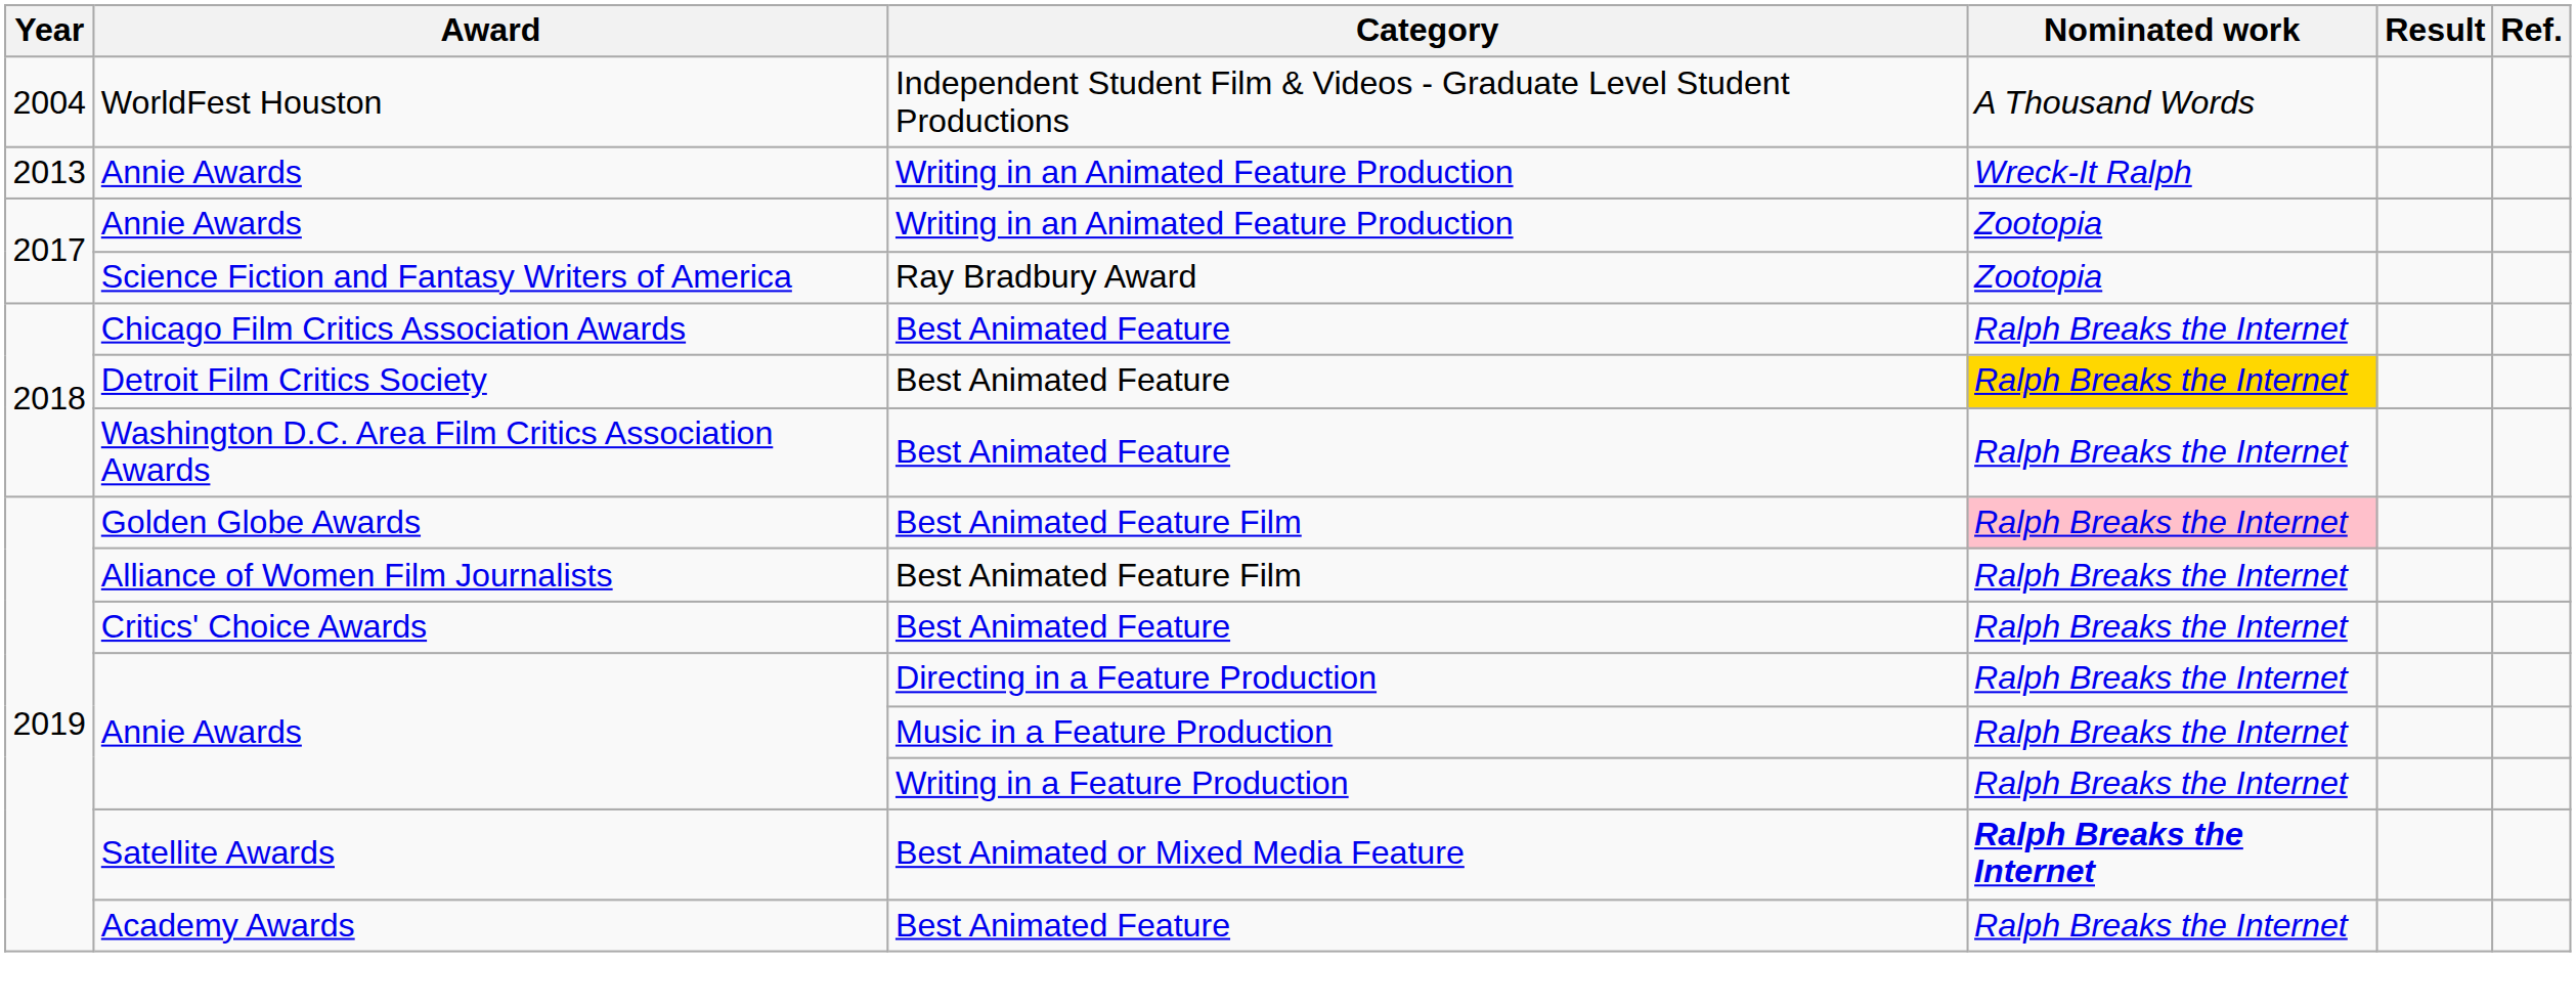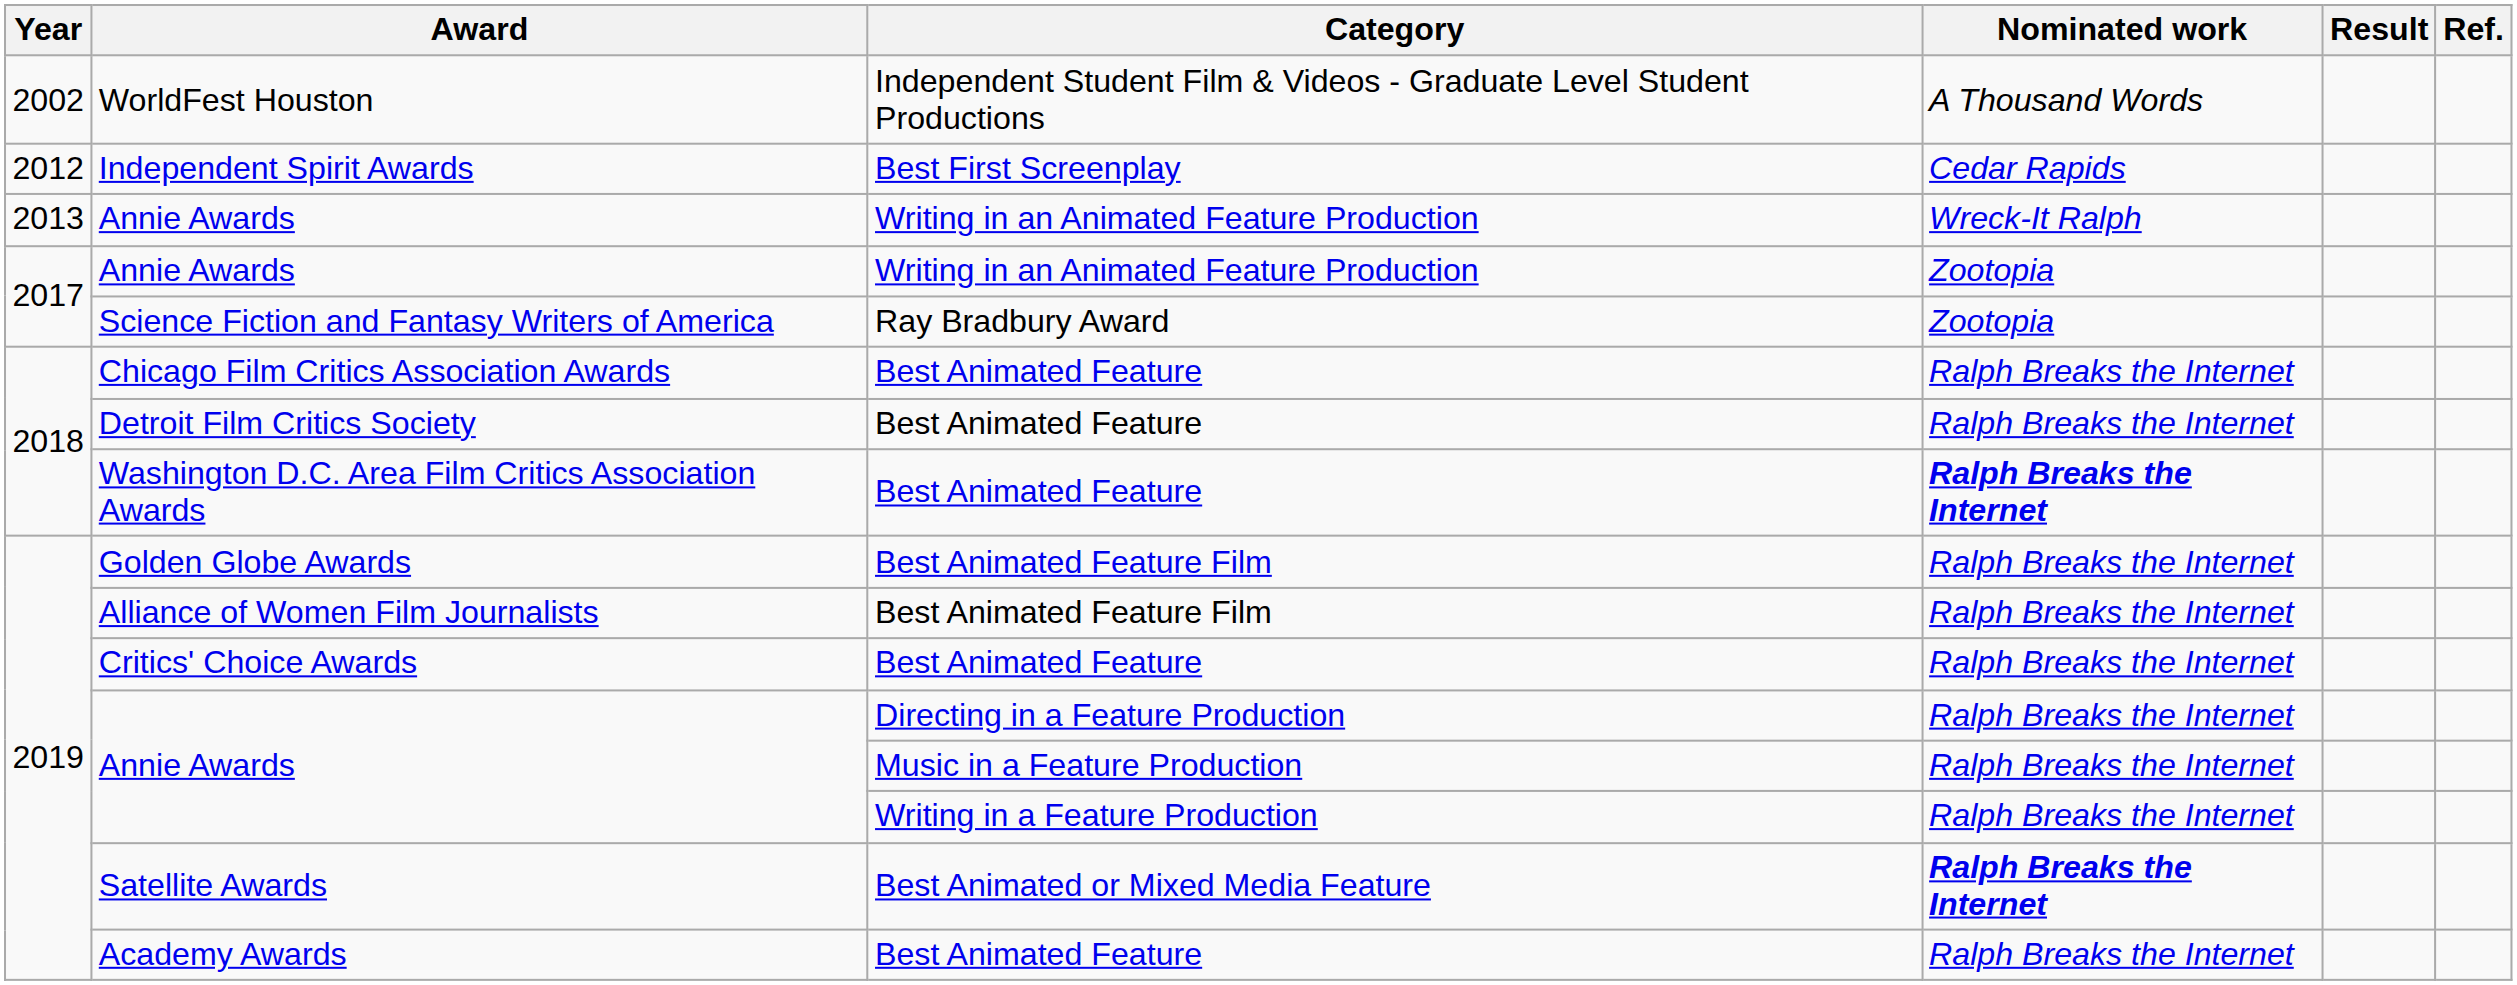 <table class="wikitable">
 <tr>
 <th>Year</th>
 <th>Award</th>
 <th>Category</th>
 <th>Nominated work</th>
 <th>Result</th>
 <th>Ref.</th>
 </tr>
 <tr>
-<td>2004</td>
+<td>2002</td>
 <td>WorldFest Houston</td>
 <td>Independent Student Film & Videos - Graduate Level Student Productions</td>
 <td><em>A Thousand Words</em></td>
+<td></td>
+<td></td>
+</tr>
+<tr>
+<td>2012</td>
+<td><a href='#'>Independent Spirit Awards</a></td>
+<td><a href='#'>Best First Screenplay</a></td>
+<td><em><a href='#'>Cedar Rapids</a></em></td>
 <td></td>
 <td></td>
 </tr>
 <tr>
 <td>2013</td>
 <td><a href='#'>Annie Awards</a></td>
 <td><a href='#'>Writing in an Animated Feature Production</a></td>
 <td><em><a href='#'>Wreck-It Ralph</a></em></td>
 <td></td>
 <td></td>
 </tr>
 <tr>
 <td rowspan="2">2017</td>
 <td><a href='#'>Annie Awards</a></td>
 <td><a href='#'>Writing in an Animated Feature Production</a></td>
 <td><em><a href='#'>Zootopia</a></em></td>
 <td></td>
 <td></td>
 </tr>
 <tr>
 <td><a href='#'>Science Fiction and Fantasy Writers of America</a></td>
 <td>Ray Bradbury Award</td>
 <td><em><a href='#'>Zootopia</a></em></td>
 <td></td>
 <td></td>
 </tr>
 <tr>
 <td rowspan="3">2018</td>
 <td><a href='#'>Chicago Film Critics Association Awards</a></td>
 <td><a href='#'>Best Animated Feature</a></td>
 <td><em><a href='#'>Ralph Breaks the Internet</a></em></td>
 <td></td>
 <td></td>
 </tr>
 <tr>
 <td><a href='#'>Detroit Film Critics Society</a></td>
 <td>Best Animated Feature</td>
-<td style="background: gold;"><em><a href='#'>Ralph Breaks the Internet</a></em></td>
+<td><em><a href='#'>Ralph Breaks the Internet</a></em></td>
 <td></td>
 <td></td>
 </tr>
 <tr>
 <td><a href='#'>Washington D.C. Area Film Critics Association Awards</a></td>
 <td><a href='#'>Best Animated Feature</a></td>
-<td><em><a href='#'>Ralph Breaks the Internet</a></em></td>
+<td><strong><em><a href='#'>Ralph Breaks the Internet</a></em></strong></td>
 <td></td>
 <td></td>
 </tr>
 <tr>
 <td rowspan="8">2019</td>
 <td><a href='#'>Golden Globe Awards</a></td>
 <td><a href='#'>Best Animated Feature Film</a></td>
-<td style="background: pink;"><em><a href='#'>Ralph Breaks the Internet</a></em></td>
+<td><em><a href='#'>Ralph Breaks the Internet</a></em></td>
 <td></td>
 <td></td>
 </tr>
 <tr>
 <td><a href='#'>Alliance of Women Film Journalists</a></td>
 <td>Best Animated Feature Film</td>
 <td><em><a href='#'>Ralph Breaks the Internet</a></em></td>
 <td></td>
 <td></td>
 </tr>
 <tr>
 <td><a href='#'>Critics' Choice Awards</a></td>
 <td><a href='#'>Best Animated Feature</a></td>
 <td><em><a href='#'>Ralph Breaks the Internet</a></em></td>
 <td></td>
 <td></td>
 </tr>
 <tr>
 <td rowspan="3"><a href='#'>Annie Awards</a></td>
 <td><a href='#'>Directing in a Feature Production</a></td>
 <td><em><a href='#'>Ralph Breaks the Internet</a></em></td>
 <td></td>
 <td></td>
 </tr>
 <tr>
 <td><a href='#'>Music in a Feature Production</a></td>
 <td><em><a href='#'>Ralph Breaks the Internet</a></em></td>
 <td></td>
 <td></td>
 </tr>
 <tr>
 <td><a href='#'>Writing in a Feature Production</a></td>
 <td><em><a href='#'>Ralph Breaks the Internet</a></em></td>
 <td></td>
 <td></td>
 </tr>
 <tr>
 <td><a href='#'>Satellite Awards</a></td>
 <td><a href='#'>Best Animated or Mixed Media Feature</a></td>
 <td><strong><em><a href='#'>Ralph Breaks the Internet</a></em></strong></td>
 <td></td>
 <td></td>
 </tr>
 <tr>
 <td><a href='#'>Academy Awards</a></td>
 <td><a href='#'>Best Animated Feature</a></td>
 <td><em><a href='#'>Ralph Breaks the Internet</a></em></td>
 <td></td>
 <td></td>
 </tr>
 </table>
